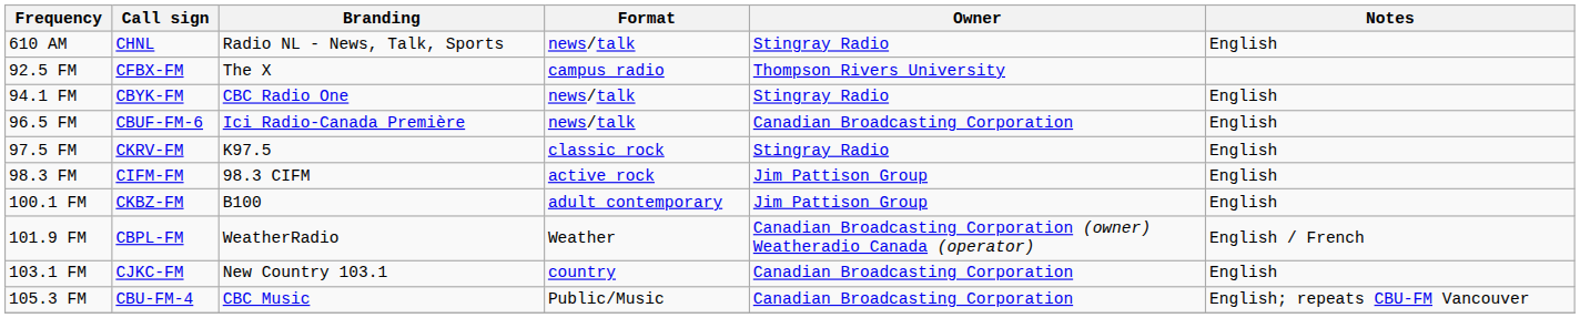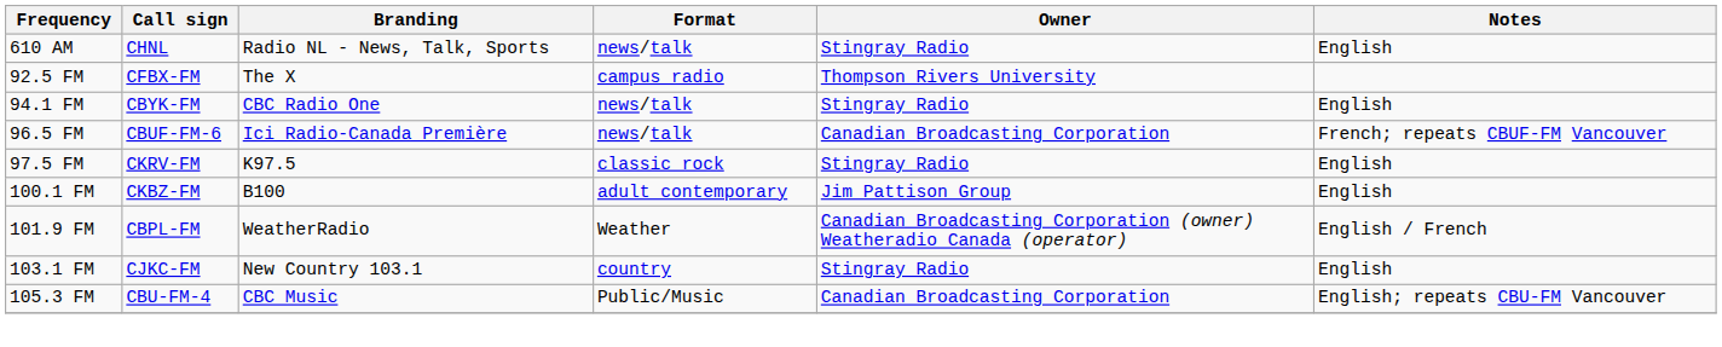 <table class="wikitable sortable"  width="100%">
 <tr>
 <th>Frequency</th>
 <th>Call sign</th>
 <th>Branding</th>
 <th>Format</th>
 <th>Owner</th>
 <th>Notes</th>
 </tr>
 <tr>
 <td>610 AM</td>
 <td><a href='#'>CHNL</a></td>
 <td>Radio NL - News, Talk, Sports</td>
 <td><a href='#'>news</a>/<a href='#'>talk</a></td>
 <td><a href='#'>Stingray Radio</a></td>
 <td>English</td>
 </tr>
 <tr>
 <td>92.5 FM</td>
 <td><a href='#'>CFBX-FM</a></td>
 <td>The X</td>
 <td><a href='#'>campus radio</a></td>
 <td><a href='#'>Thompson Rivers University</a></td>
 <td></td>
 </tr>
 <tr>
 <td>94.1 FM</td>
 <td><a href='#'>CBYK-FM</a></td>
 <td><a href='#'>CBC Radio One</a></td>
 <td><a href='#'>news</a>/<a href='#'>talk</a></td>
 <td><a href='#'>Stingray Radio</a></td>
 <td>English</td>
 </tr>
 <tr>
 <td>96.5 FM</td>
 <td><a href='#'>CBUF-FM-6</a></td>
 <td><a href='#'>Ici Radio-Canada Première</a></td>
 <td><a href='#'>news</a>/<a href='#'>talk</a></td>
 <td><a href='#'>Canadian Broadcasting Corporation</a></td>
-<td>English</td>
+<td>French; repeats <a href='#'>CBUF-FM</a> <a href='#'>Vancouver</a></td>
 </tr>
 <tr>
 <td>97.5 FM</td>
 <td><a href='#'>CKRV-FM</a></td>
 <td>K97.5</td>
 <td><a href='#'>classic rock</a></td>
 <td><a href='#'>Stingray Radio</a></td>
-<td>English</td>
-</tr>
-<tr>
-<td>98.3 FM</td>
-<td><a href='#'>CIFM-FM</a></td>
-<td>98.3 CIFM</td>
-<td><a href='#'>active rock</a></td>
-<td><a href='#'>Jim Pattison Group</a></td>
 <td>English</td>
 </tr>
 <tr>
 <td>100.1 FM</td>
 <td><a href='#'>CKBZ-FM</a></td>
 <td>B100</td>
 <td><a href='#'>adult contemporary</a></td>
 <td><a href='#'>Jim Pattison Group</a></td>
 <td>English</td>
 </tr>
 <tr>
 <td>101.9 FM</td>
 <td><a href='#'>CBPL-FM</a></td>
 <td>WeatherRadio</td>
 <td>Weather</td>
 <td><a href='#'>Canadian Broadcasting Corporation</a> <em>(owner)</em><br><a href='#'>Weatheradio Canada</a> <em>(operator)</em></td>
 <td>English / French</td>
 </tr>
 <tr>
 <td>103.1 FM</td>
 <td><a href='#'>CJKC-FM</a></td>
 <td>New Country 103.1</td>
 <td><a href='#'>country</a></td>
-<td><a href='#'>Canadian Broadcasting Corporation</a></td>
+<td><a href='#'>Stingray Radio</a></td>
 <td>English</td>
 </tr>
 <tr>
 <td>105.3 FM</td>
 <td><a href='#'>CBU-FM-4</a></td>
 <td><a href='#'>CBC Music</a></td>
 <td>Public/Music</td>
 <td><a href='#'>Canadian Broadcasting Corporation</a></td>
 <td>English; repeats <a href='#'>CBU-FM</a> Vancouver</td>
 </tr>
 <tr>
 </tr>
 </table>
